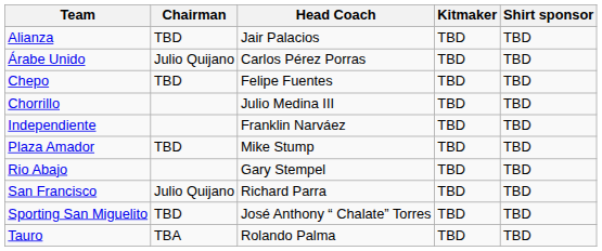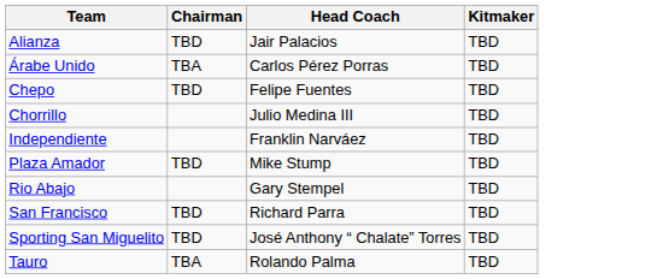 <table class="wikitable sortable" style="text-align: left;">
 <tr>
 <th>Team</th>
 <th>Chairman</th>
 <th>Head Coach</th>
 <th>Kitmaker</th>
-<th>Shirt sponsor</th>
 </tr>
 <tr>
 <td><a href='#'>Alianza</a></td>
 <td> TBD</td>
 <td> Jair Palacios</td>
 <td>TBD</td>
-<td>TBD</td>
 </tr>
 <tr>
 <td><a href='#'>Árabe Unido</a></td>
-<td> Julio Quijano</td>
+<td> TBA</td>
 <td> Carlos Pérez Porras</td>
-<td>TBD</td>
 <td>TBD</td>
 </tr>
 <tr>
 <td><a href='#'>Chepo</a></td>
 <td> TBD</td>
 <td> Felipe Fuentes</td>
 <td>TBD</td>
-<td>TBD</td>
 </tr>
 <tr>
 <td><a href='#'>Chorrillo</a></td>
 <td></td>
 <td> Julio Medina III</td>
-<td>TBD</td>
 <td>TBD</td>
 </tr>
 <tr>
 <td><a href='#'>Independiente</a></td>
 <td></td>
 <td> Franklin Narváez</td>
 <td>TBD</td>
-<td>TBD</td>
 </tr>
 <tr>
 <td><a href='#'>Plaza Amador</a></td>
 <td> TBD</td>
 <td>  Mike Stump</td>
-<td>TBD</td>
 <td>TBD</td>
 </tr>
 <tr>
 <td><a href='#'>Rio Abajo</a></td>
 <td></td>
 <td>  Gary Stempel</td>
 <td>TBD</td>
-<td>TBD</td>
 </tr>
 <tr>
 <td><a href='#'>San Francisco</a></td>
-<td> Julio Quijano</td>
+<td> TBD</td>
 <td> Richard Parra</td>
-<td>TBD</td>
 <td>TBD</td>
 </tr>
 <tr>
 <td><a href='#'>Sporting San Miguelito</a></td>
 <td> TBD</td>
 <td> José Anthony “ Chalate” Torres</td>
 <td>TBD</td>
-<td>TBD</td>
 </tr>
 <tr>
 <td><a href='#'>Tauro</a></td>
 <td> TBA</td>
 <td> Rolando Palma</td>
 <td>TBD</td>
-<td>TBD</td>
 </tr>
 </table>
